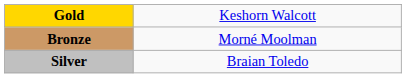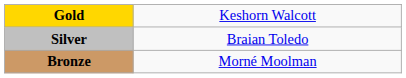 <table class="wikitable" style=" text-align:center; " width="35%">
 <tr>
 <td style="background:gold"><strong>Gold</strong></td>
 <td><a href='#'>Keshorn Walcott</a><br><small></small></td>
 </tr>
 <tr>
+<td style="background:silver"><strong>Silver</strong></td>
+<td><a href='#'>Braian Toledo</a><br><small></small></td>
+</tr>
+<tr>
 <td style="background:#cc9966"><strong>Bronze</strong></td>
 <td><a href='#'>Morné Moolman</a><br><small></small></td>
 </tr>
-<tr>
-<td style="background:silver"><strong>Silver</strong></td>
-<td><a href='#'>Braian Toledo</a><br><small></small></td>
-</tr>
 </table>
